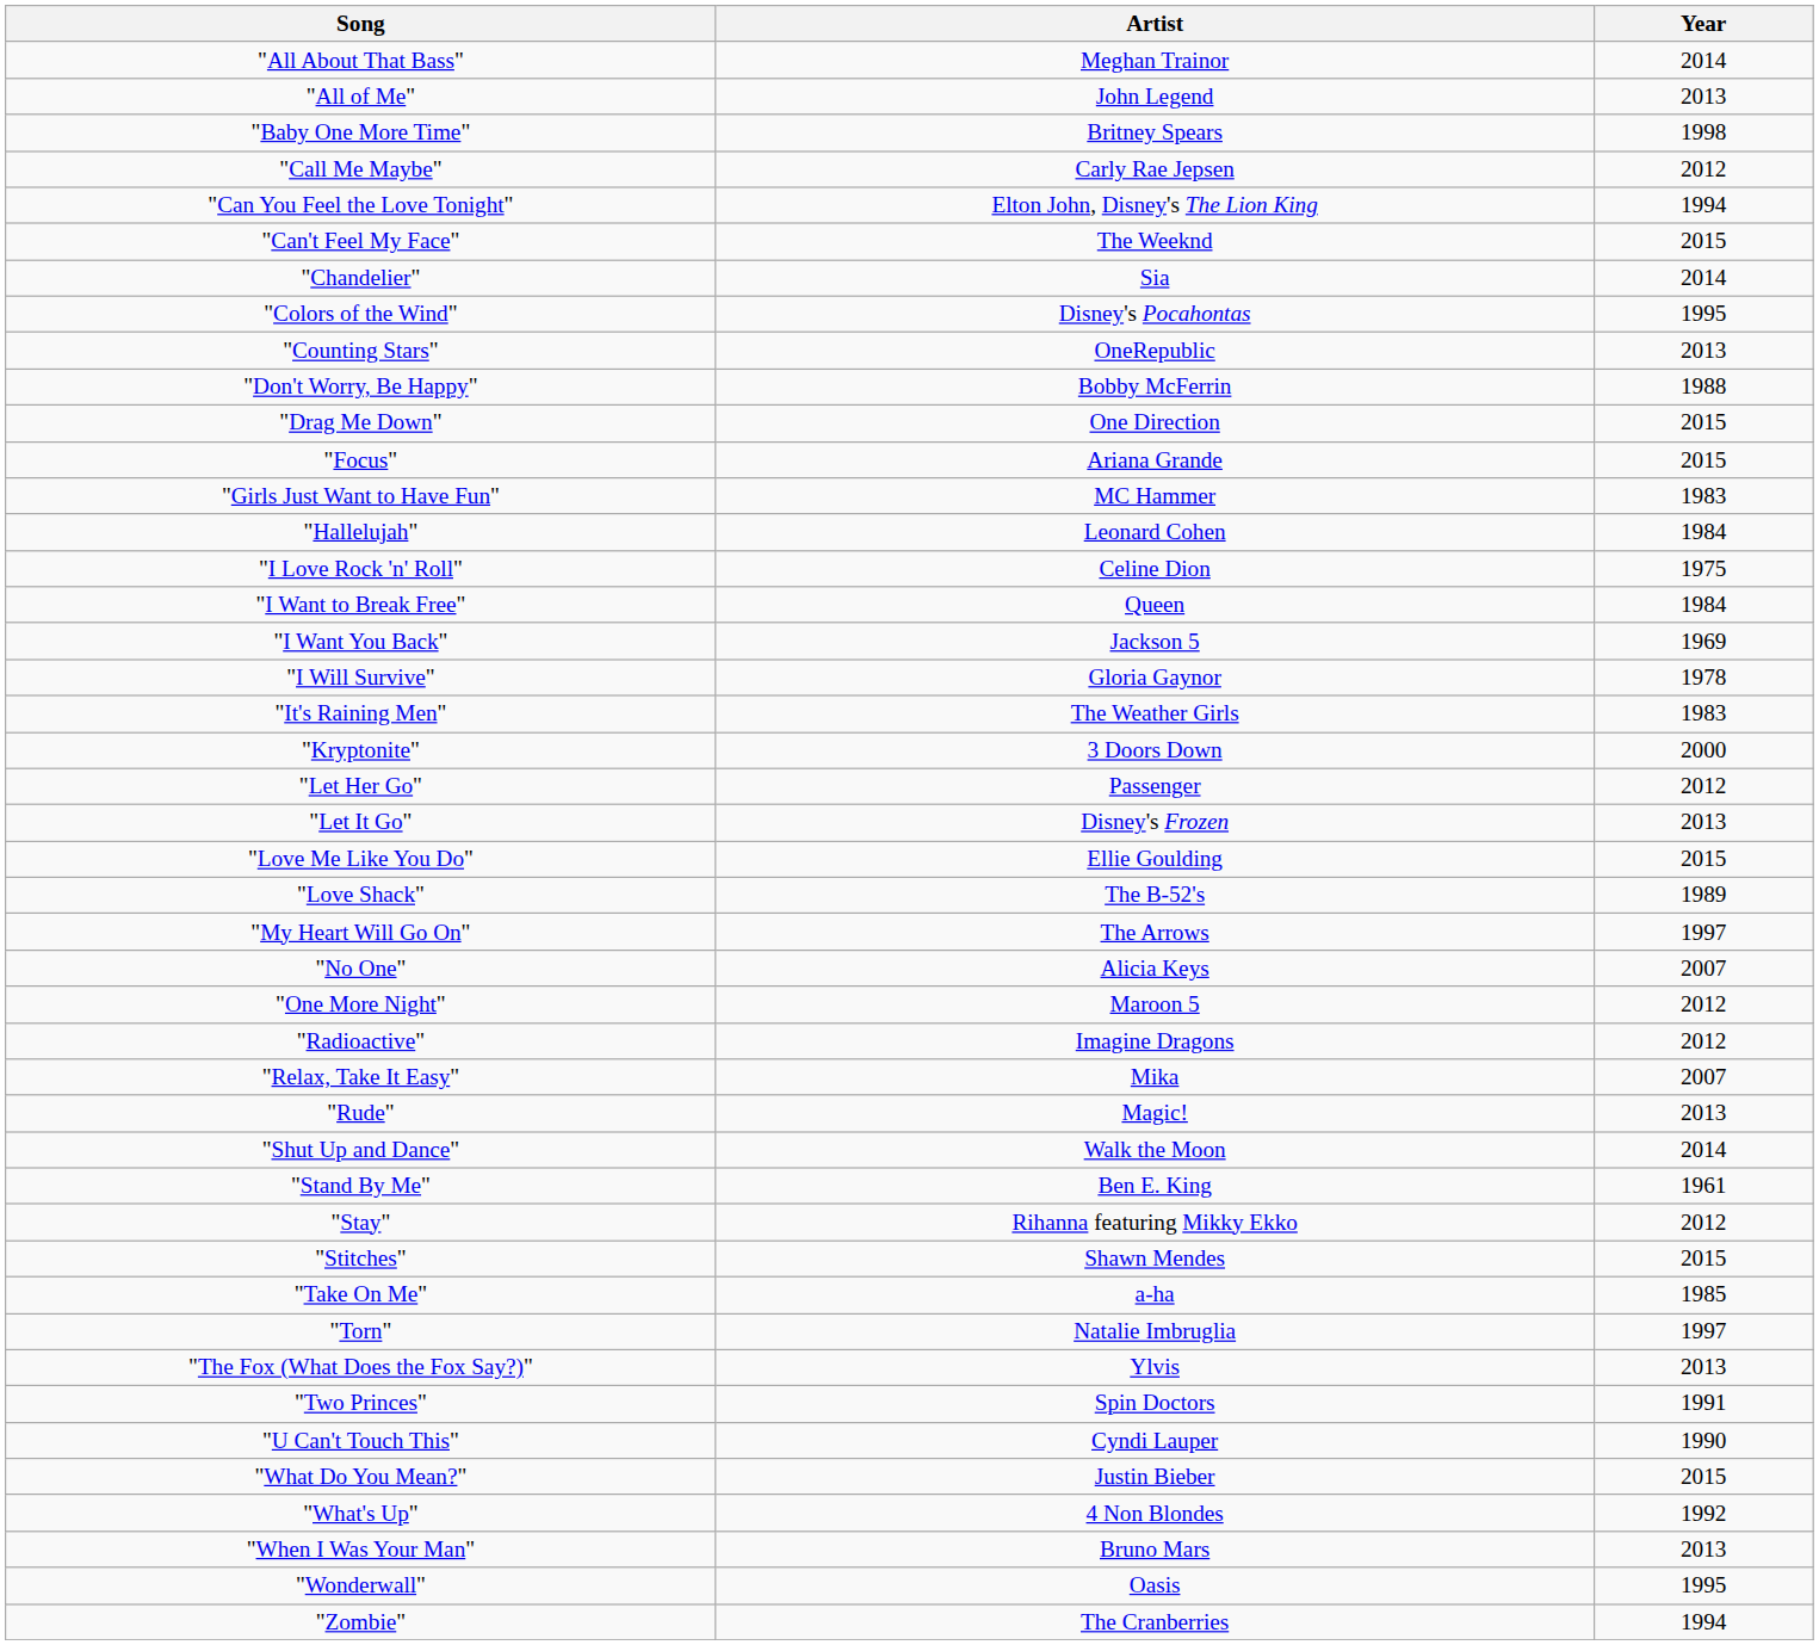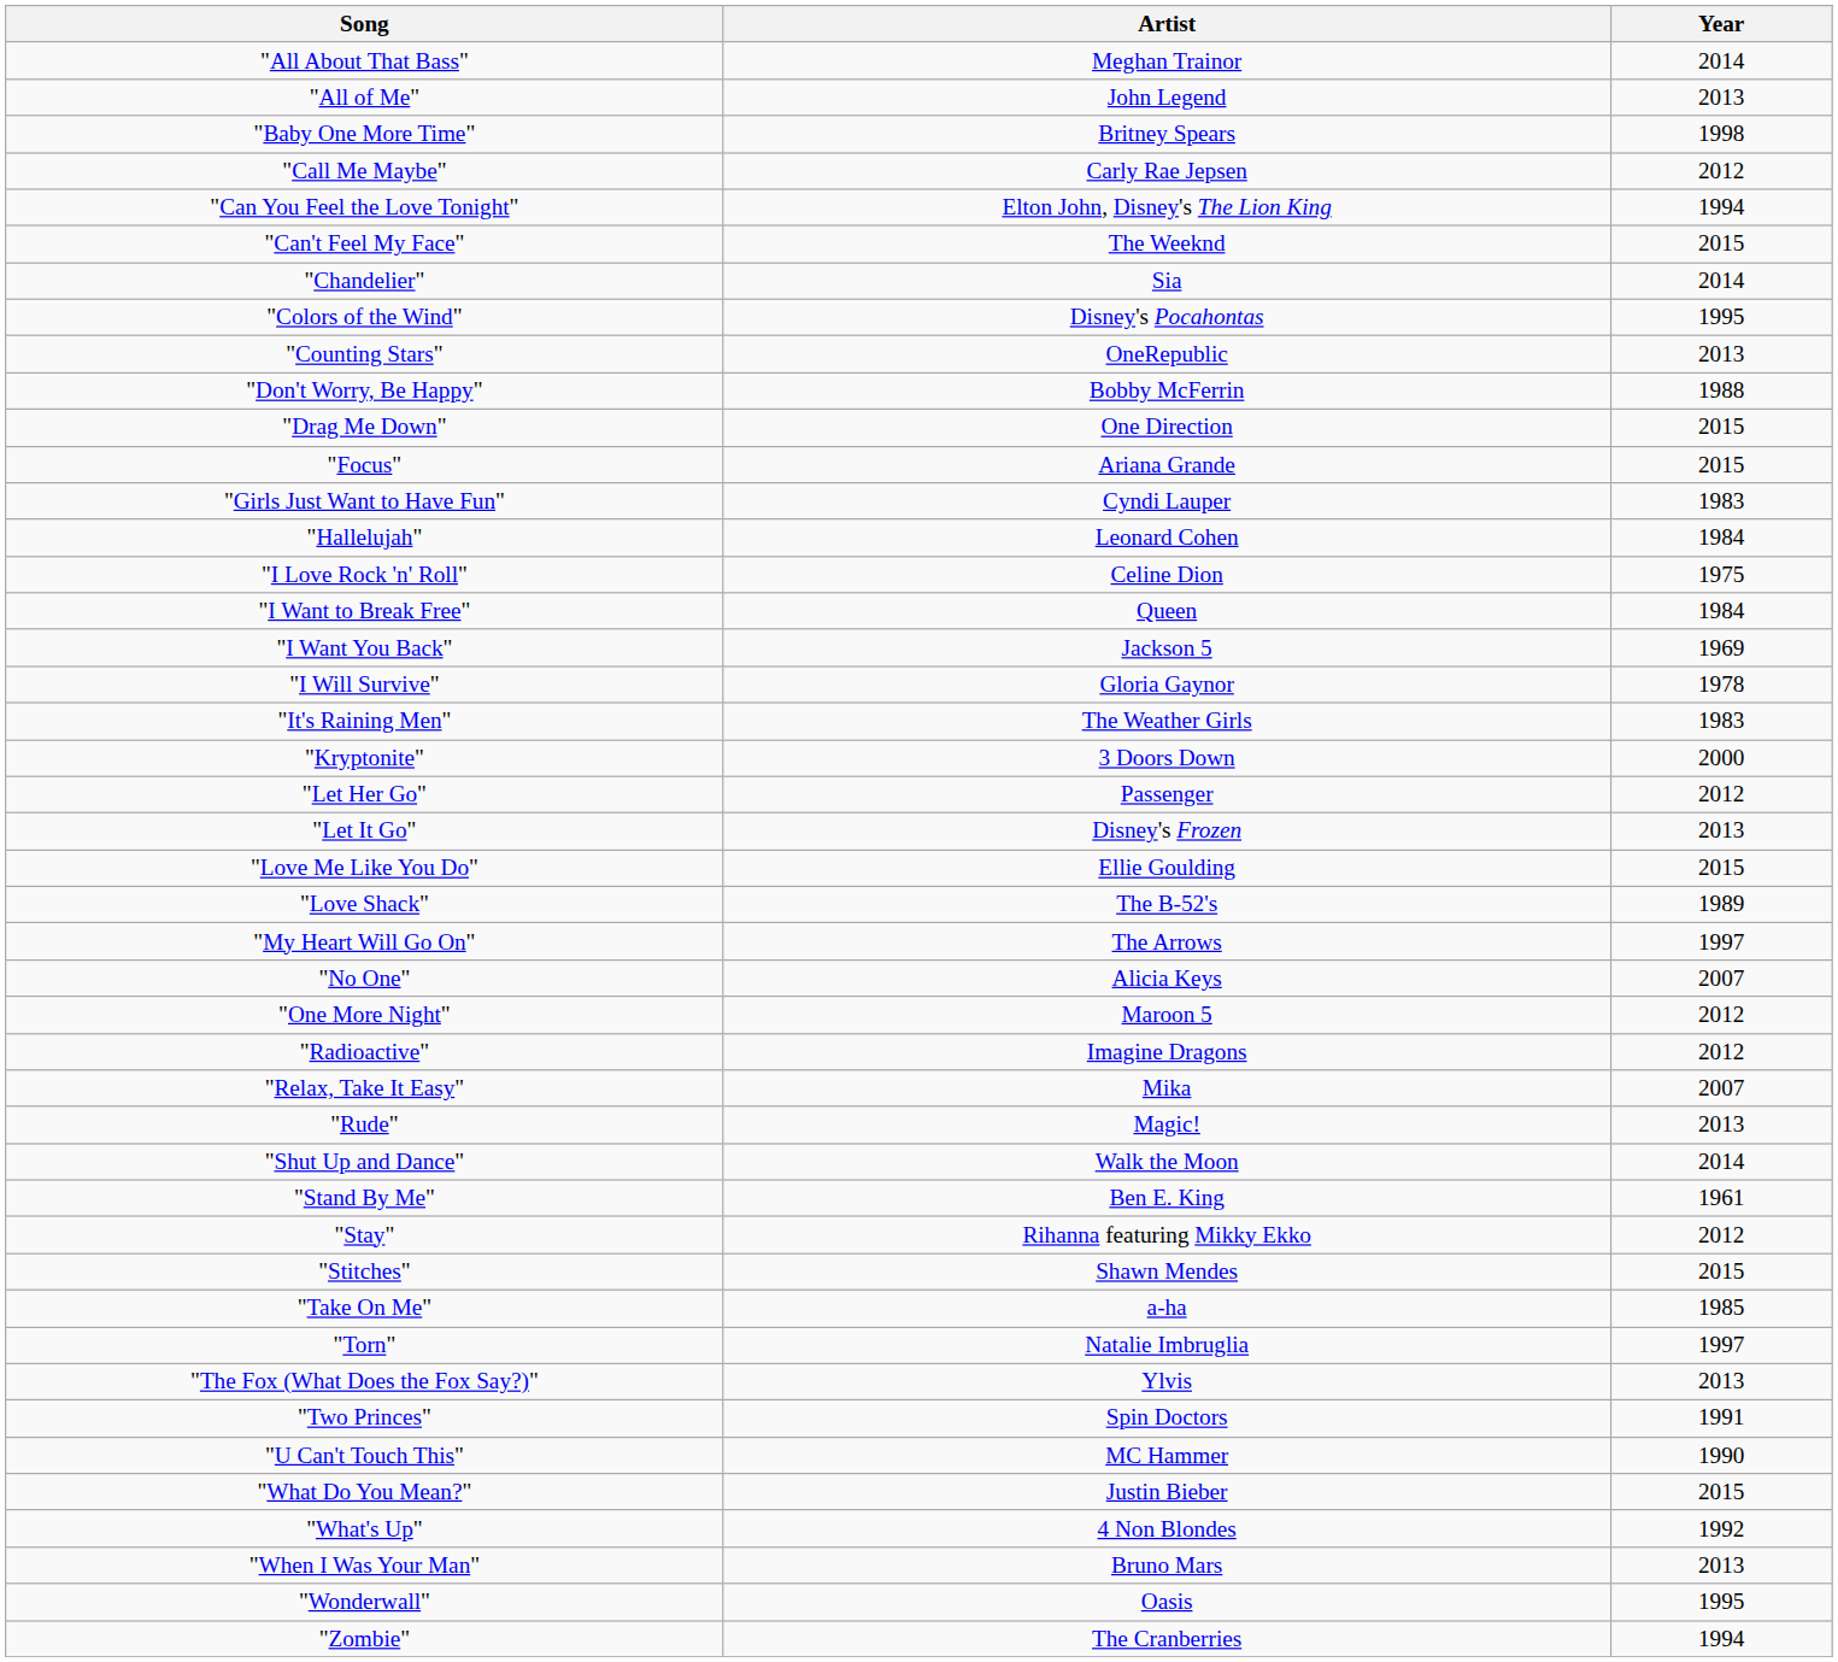 <table class="wikitable sortable" style="text-align:center; width:100%;">
 <tr>
 <th scope="col" style="width:120px;">Song</th>
 <th scope="col" style="width:150px;">Artist</th>
 <th scope="col" style="width:30px;">Year</th>
 </tr>
 <tr>
 <td>"<a href='#'>All About That Bass</a>"</td>
 <td><a href='#'>Meghan Trainor</a></td>
 <td>2014</td>
 </tr>
 <tr>
 <td>"<a href='#'>All of Me</a>"</td>
 <td><a href='#'>John Legend</a></td>
 <td>2013</td>
 </tr>
 <tr>
 <td>"<a href='#'>Baby One More Time</a>"</td>
 <td><a href='#'>Britney Spears</a></td>
 <td>1998</td>
 </tr>
 <tr>
 <td>"<a href='#'>Call Me Maybe</a>"</td>
 <td><a href='#'>Carly Rae Jepsen</a></td>
 <td>2012</td>
 </tr>
 <tr>
 <td>"<a href='#'>Can You Feel the Love Tonight</a>"</td>
 <td><a href='#'>Elton John</a>, <a href='#'>Disney</a>'s <em><a href='#'>The Lion King</a></em></td>
 <td>1994</td>
 </tr>
 <tr>
 <td>"<a href='#'>Can't Feel My Face</a>"</td>
 <td><a href='#'>The Weeknd</a></td>
 <td>2015</td>
 </tr>
 <tr>
 <td>"<a href='#'>Chandelier</a>"</td>
 <td><a href='#'>Sia</a></td>
 <td>2014</td>
 </tr>
 <tr>
 <td>"<a href='#'>Colors of the Wind</a>"</td>
 <td><a href='#'>Disney</a>'s <em><a href='#'>Pocahontas</a></em></td>
 <td>1995</td>
 </tr>
 <tr>
 <td>"<a href='#'>Counting Stars</a>"</td>
 <td><a href='#'>OneRepublic</a></td>
 <td>2013</td>
 </tr>
 <tr>
 <td>"<a href='#'>Don't Worry, Be Happy</a>"</td>
 <td><a href='#'>Bobby McFerrin</a></td>
 <td>1988</td>
 </tr>
 <tr>
 <td>"<a href='#'>Drag Me Down</a>"</td>
 <td><a href='#'>One Direction</a></td>
 <td>2015</td>
 </tr>
 <tr>
 <td>"<a href='#'>Focus</a>"</td>
 <td><a href='#'>Ariana Grande</a></td>
 <td>2015</td>
 </tr>
 <tr>
 <td>"<a href='#'>Girls Just Want to Have Fun</a>"</td>
-<td><a href='#'>MC Hammer</a></td>
+<td><a href='#'>Cyndi Lauper</a></td>
 <td>1983</td>
 </tr>
 <tr>
 <td>"<a href='#'>Hallelujah</a>"</td>
 <td><a href='#'>Leonard Cohen</a></td>
 <td>1984</td>
 </tr>
 <tr>
 <td>"<a href='#'>I Love Rock 'n' Roll</a>"</td>
 <td><a href='#'>Celine Dion</a></td>
 <td>1975</td>
 </tr>
 <tr>
 <td>"<a href='#'>I Want to Break Free</a>"</td>
 <td><a href='#'>Queen</a></td>
 <td>1984</td>
 </tr>
 <tr>
 <td>"<a href='#'>I Want You Back</a>"</td>
 <td><a href='#'>Jackson 5</a></td>
 <td>1969</td>
 </tr>
 <tr>
 <td>"<a href='#'>I Will Survive</a>"</td>
 <td><a href='#'>Gloria Gaynor</a></td>
 <td>1978</td>
 </tr>
 <tr>
 <td>"<a href='#'>It's Raining Men</a>"</td>
 <td><a href='#'>The Weather Girls</a></td>
 <td>1983</td>
 </tr>
 <tr>
 <td>"<a href='#'>Kryptonite</a>"</td>
 <td><a href='#'>3 Doors Down</a></td>
 <td>2000</td>
 </tr>
 <tr>
 <td>"<a href='#'>Let Her Go</a>"</td>
 <td><a href='#'>Passenger</a></td>
 <td>2012</td>
 </tr>
 <tr>
 <td>"<a href='#'>Let It Go</a>"</td>
 <td><a href='#'>Disney</a>'s <em><a href='#'>Frozen</a></em></td>
 <td>2013</td>
 </tr>
 <tr>
 <td>"<a href='#'>Love Me Like You Do</a>"</td>
 <td><a href='#'>Ellie Goulding</a></td>
 <td>2015</td>
 </tr>
 <tr>
 <td>"<a href='#'>Love Shack</a>"</td>
 <td><a href='#'>The B-52's</a></td>
 <td>1989</td>
 </tr>
 <tr>
 <td>"<a href='#'>My Heart Will Go On</a>"</td>
 <td><a href='#'>The Arrows</a></td>
 <td>1997</td>
 </tr>
 <tr>
 <td>"<a href='#'>No One</a>"</td>
 <td><a href='#'>Alicia Keys</a></td>
 <td>2007</td>
 </tr>
 <tr>
 <td>"<a href='#'>One More Night</a>"</td>
 <td><a href='#'>Maroon 5</a></td>
 <td>2012</td>
 </tr>
 <tr>
 <td>"<a href='#'>Radioactive</a>"</td>
 <td><a href='#'>Imagine Dragons</a></td>
 <td>2012</td>
 </tr>
 <tr>
 <td>"<a href='#'>Relax, Take It Easy</a>"</td>
 <td><a href='#'>Mika</a></td>
 <td>2007</td>
 </tr>
 <tr>
 <td>"<a href='#'>Rude</a>"</td>
 <td><a href='#'>Magic!</a></td>
 <td>2013</td>
 </tr>
 <tr>
 <td>"<a href='#'>Shut Up and Dance</a>"</td>
 <td><a href='#'>Walk the Moon</a></td>
 <td>2014</td>
 </tr>
 <tr>
 <td>"<a href='#'>Stand By Me</a>"</td>
 <td><a href='#'>Ben E. King</a></td>
 <td>1961</td>
 </tr>
 <tr>
 <td>"<a href='#'>Stay</a>"</td>
 <td><a href='#'>Rihanna</a> featuring <a href='#'>Mikky Ekko</a></td>
 <td>2012</td>
 </tr>
 <tr>
 <td>"<a href='#'>Stitches</a>"</td>
 <td><a href='#'>Shawn Mendes</a></td>
 <td>2015</td>
 </tr>
 <tr>
 <td>"<a href='#'>Take On Me</a>"</td>
 <td><a href='#'>a-ha</a></td>
 <td>1985</td>
 </tr>
 <tr>
 <td>"<a href='#'>Torn</a>"</td>
 <td><a href='#'>Natalie Imbruglia</a></td>
 <td>1997</td>
 </tr>
 <tr>
 <td>"<a href='#'>The Fox (What Does the Fox Say?)</a>"</td>
 <td><a href='#'>Ylvis</a></td>
 <td>2013</td>
 </tr>
 <tr>
 <td>"<a href='#'>Two Princes</a>"</td>
 <td><a href='#'>Spin Doctors</a></td>
 <td>1991</td>
 </tr>
 <tr>
 <td>"<a href='#'>U Can't Touch This</a>"</td>
-<td><a href='#'>Cyndi Lauper</a></td>
+<td><a href='#'>MC Hammer</a></td>
 <td>1990</td>
 </tr>
 <tr>
 <td>"<a href='#'>What Do You Mean?</a>"</td>
 <td><a href='#'>Justin Bieber</a></td>
 <td>2015</td>
 </tr>
 <tr>
 <td>"<a href='#'>What's Up</a>"</td>
 <td><a href='#'>4 Non Blondes</a></td>
 <td>1992</td>
 </tr>
 <tr>
 <td>"<a href='#'>When I Was Your Man</a>"</td>
 <td><a href='#'>Bruno Mars</a></td>
 <td>2013</td>
 </tr>
 <tr>
 <td>"<a href='#'>Wonderwall</a>"</td>
 <td><a href='#'>Oasis</a></td>
 <td>1995</td>
 </tr>
 <tr>
 <td>"<a href='#'>Zombie</a>"</td>
 <td><a href='#'>The Cranberries</a></td>
 <td>1994</td>
 </tr>
 <tr>
 </tr>
 </table>
